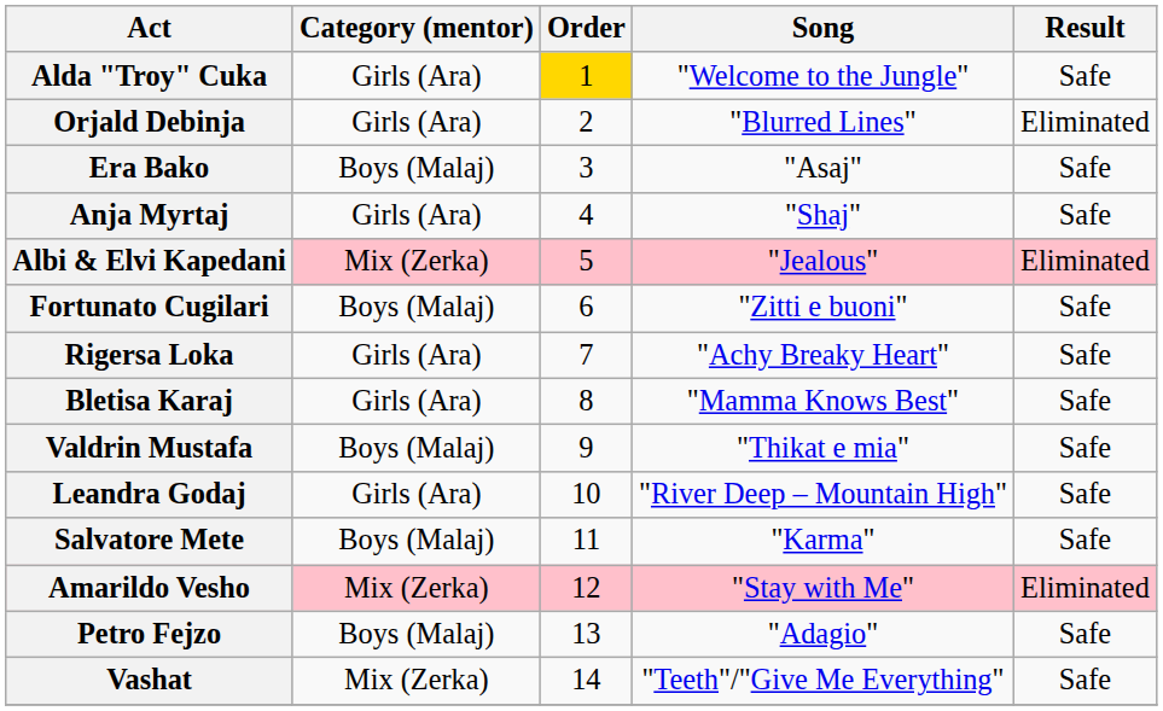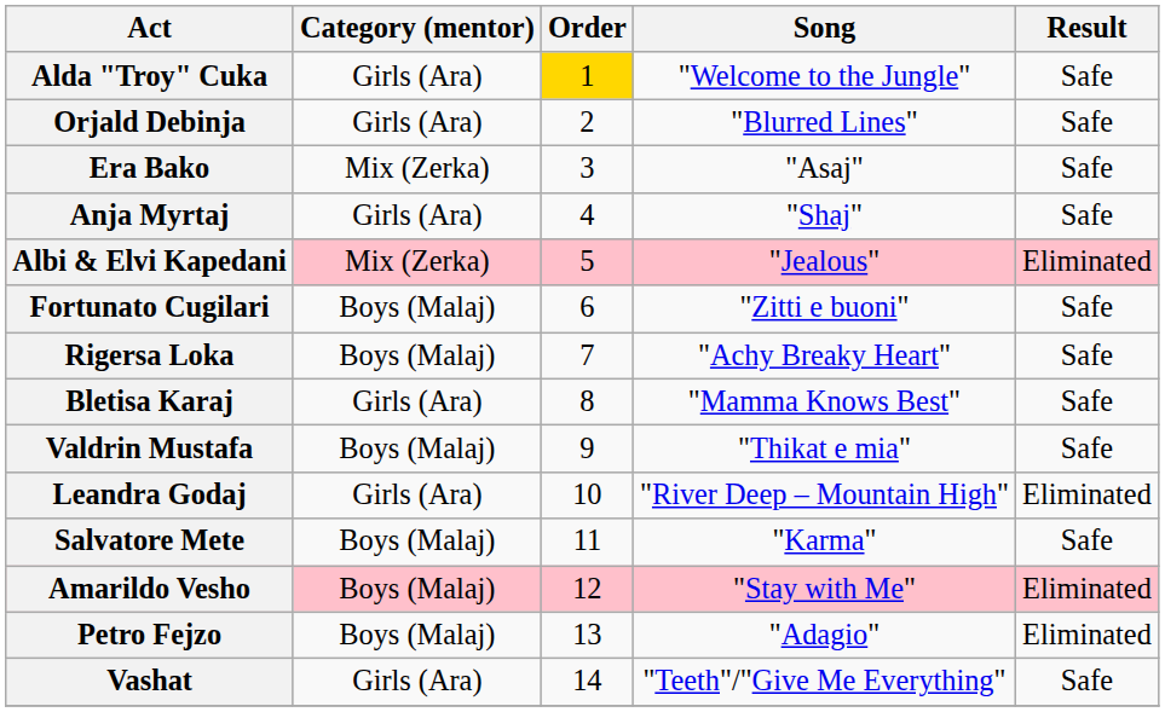 <table class="wikitable plainrowheaders" style="text-align:center;">
 <tr>
 <th scope="col">Act</th>
 <th scope="col">Category (mentor)</th>
 <th scope="col">Order</th>
 <th scope="col">Song</th>
 <th scope="col">Result</th>
 </tr>
 <tr>
 <th scope="row">Alda "Troy" Cuka</th>
 <td>Girls (Ara)</td>
 <td style="background: gold;">1</td>
 <td>"<a href='#'>Welcome to the Jungle</a>"</td>
 <td>Safe</td>
 </tr>
 <tr>
 <th scope="row">Orjald Debinja</th>
 <td>Girls (Ara)</td>
 <td>2</td>
 <td>"<a href='#'>Blurred Lines</a>"</td>
-<td>Eliminated</td>
+<td>Safe</td>
 </tr>
 <tr>
 <th scope="row">Era Bako</th>
-<td>Boys (Malaj)</td>
+<td>Mix (Zerka)</td>
 <td>3</td>
 <td>"Asaj"</td>
 <td>Safe</td>
 </tr>
 <tr>
 <th scope="row">Anja Myrtaj</th>
 <td>Girls (Ara)</td>
 <td>4</td>
 <td>"<a href='#'>Shaj</a>"</td>
 <td>Safe</td>
 </tr>
 <tr style="background:pink;">
 <th scope="row">Albi & Elvi Kapedani</th>
 <td>Mix (Zerka)</td>
 <td>5</td>
 <td>"<a href='#'>Jealous</a>"</td>
 <td>Eliminated</td>
 </tr>
 <tr>
 <th scope="row">Fortunato Cugilari</th>
 <td>Boys (Malaj)</td>
 <td>6</td>
 <td>"<a href='#'>Zitti e buoni</a>"</td>
 <td>Safe</td>
 </tr>
 <tr>
 <th scope="row">Rigersa Loka</th>
-<td>Girls (Ara)</td>
+<td>Boys (Malaj)</td>
 <td>7</td>
 <td>"<a href='#'>Achy Breaky Heart</a>"</td>
 <td>Safe</td>
 </tr>
 <tr>
 <th scope="row">Bletisa Karaj</th>
 <td>Girls (Ara)</td>
 <td>8</td>
 <td>"<a href='#'>Mamma Knows Best</a>"</td>
 <td>Safe</td>
 </tr>
 <tr>
 <th scope="row">Valdrin Mustafa</th>
 <td>Boys (Malaj)</td>
 <td>9</td>
 <td>"<a href='#'>Thikat e mia</a>"</td>
 <td>Safe</td>
 </tr>
 <tr>
 <th scope="row">Leandra Godaj</th>
 <td>Girls (Ara)</td>
 <td>10</td>
 <td>"<a href='#'>River Deep – Mountain High</a>"</td>
-<td>Safe</td>
+<td>Eliminated</td>
 </tr>
 <tr>
 <th scope="row">Salvatore Mete</th>
 <td>Boys (Malaj)</td>
 <td>11</td>
 <td>"<a href='#'>Karma</a>"</td>
 <td>Safe</td>
 </tr>
 <tr style="background:pink;">
 <th scope="row">Amarildo Vesho</th>
-<td>Mix (Zerka)</td>
+<td>Boys (Malaj)</td>
 <td>12</td>
 <td>"<a href='#'>Stay with Me</a>"</td>
 <td>Eliminated</td>
 </tr>
 <tr>
 <th scope="row">Petro Fejzo</th>
 <td>Boys (Malaj)</td>
 <td>13</td>
 <td>"<a href='#'>Adagio</a>"</td>
-<td>Safe</td>
+<td>Eliminated</td>
 </tr>
 <tr>
 <th scope="row">Vashat</th>
-<td>Mix (Zerka)</td>
+<td>Girls (Ara)</td>
 <td>14</td>
 <td>"<a href='#'>Teeth</a>"/"<a href='#'>Give Me Everything</a>"</td>
 <td>Safe</td>
 </tr>
 <tr>
 </tr>
 </table>
